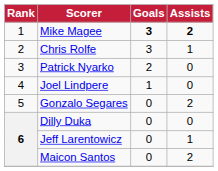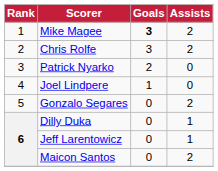 <table class="wikitable" style="text-align:center">
 <tr>
 <th style="background:#C41E3A; color:white; text-align:center;">Rank</th>
 <th style="background:#C41E3A; color:white; text-align:center;">Scorer</th>
 <th style="background:#C41E3A; color:white; text-align:center;">Goals</th>
 <th style="background:#C41E3A; color:white; text-align:center;">Assists</th>
 </tr>
 <tr>
 <td>1</td>
 <td align=left> <a href='#'>Mike Magee</a></td>
 <td><strong>3</strong></td>
-<td><strong>2</strong></td>
+<td>2</td>
 </tr>
 <tr>
 <td>2</td>
 <td align=left> <a href='#'>Chris Rolfe</a></td>
 <td>3</td>
-<td>1</td>
+<td>2</td>
 </tr>
 <tr>
 <td>3</td>
 <td align=left> <a href='#'>Patrick Nyarko</a></td>
 <td>2</td>
 <td>0</td>
 </tr>
 <tr>
 <td>4</td>
 <td align=left> <a href='#'>Joel Lindpere</a></td>
 <td>1</td>
 <td>0</td>
 </tr>
 <tr>
 <td>5</td>
 <td align=left> <a href='#'>Gonzalo Segares</a></td>
 <td>0</td>
 <td>2</td>
 </tr>
 <tr>
 <th rowspan=3>6</th>
 <td align=left> <a href='#'>Dilly Duka</a></td>
 <td>0</td>
-<td>0</td>
+<td>1</td>
 </tr>
 <tr>
 <td align=left> <a href='#'>Jeff Larentowicz</a></td>
 <td>0</td>
 <td>1</td>
 </tr>
 <tr>
 <td align=left> <a href='#'>Maicon Santos</a></td>
 <td>0</td>
 <td>2</td>
 </tr>
 <tr>
 </tr>
 </table>
